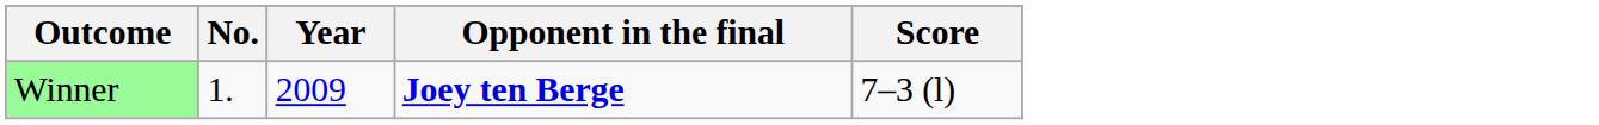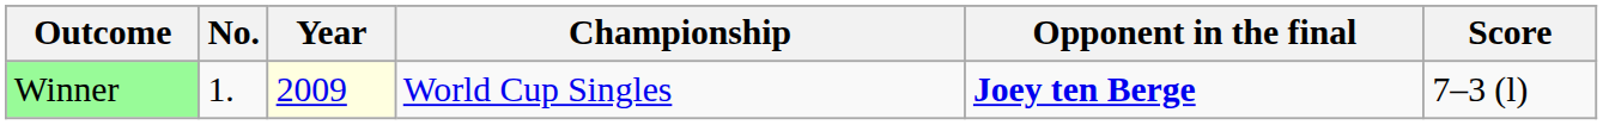 <table class="sortable wikitable">
 <tr>
 <th width="80">Outcome</th>
 <th width="20">No.</th>
 <th width="50">Year</th>
+<th style="width:250px;">Championship</th>
 <th style="width:200px;">Opponent in the final</th>
 <th width="70">Score</th>
 </tr>
 <tr>
 <td style="background:#98FB98">Winner</td>
 <td>1.</td>
-<td><a href='#'>2009</a></td>
+<td style="background: lightyellow;"><a href='#'>2009</a></td>
+<td><a href='#'>World Cup Singles</a></td>
 <td><strong> <a href='#'>Joey ten Berge</a></strong></td>
 <td>7–3 (l)</td>
 </tr>
 </table>
